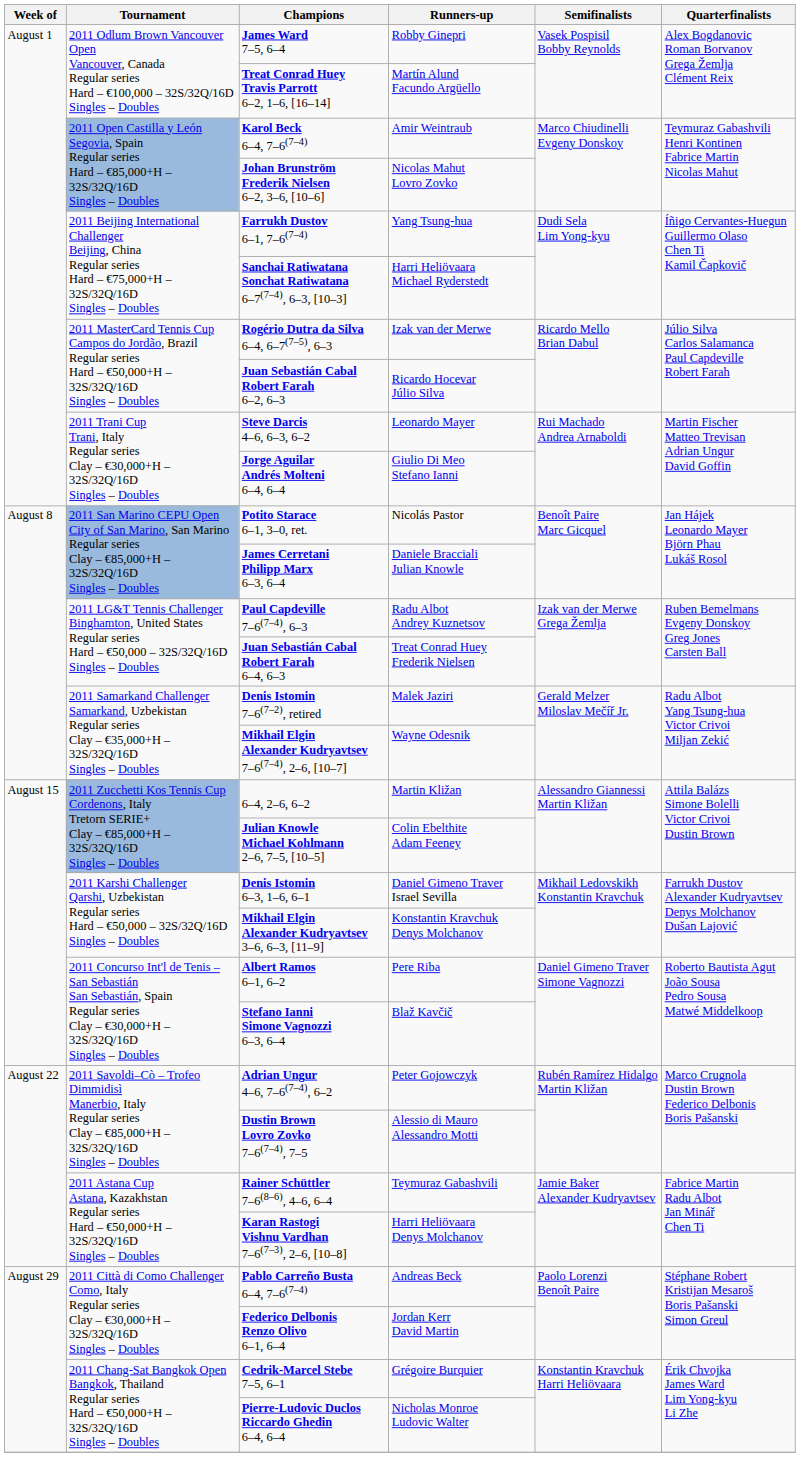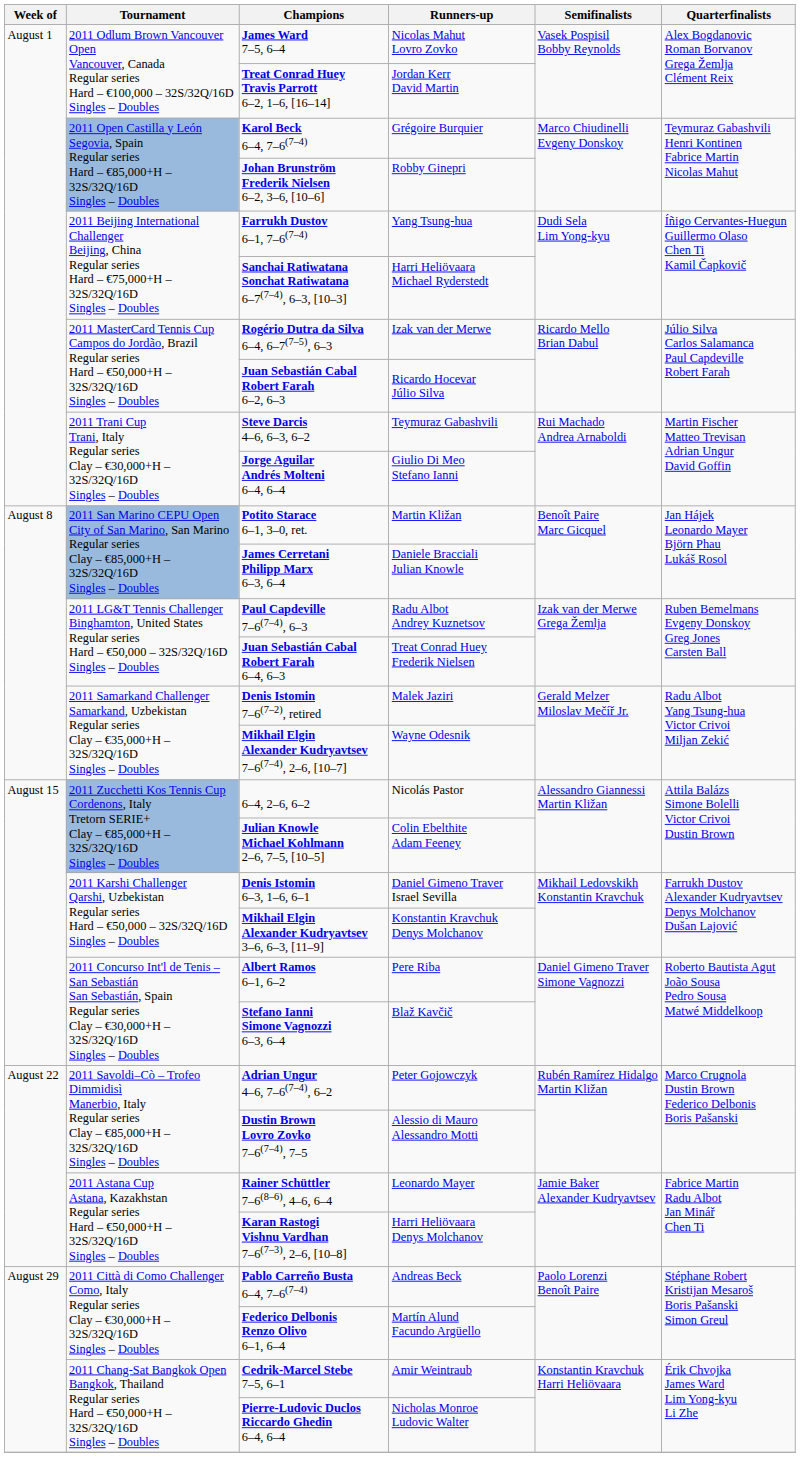 <table class=wikitable style=font-size:85%>
 <tr>
 <th width=75>Week of</th>
 <th width=250>Tournament</th>
 <th width=210>Champions</th>
 <th width=210>Runners-up</th>
 <th width=170>Semifinalists</th>
 <th width=170>Quarterfinalists</th>
 </tr>
 <tr valign=top>
 <td rowspan=10>August 1</td>
 <td rowspan=2><a href='#'>2011 Odlum Brown Vancouver Open</a><br> <a href='#'>Vancouver</a>, Canada<br>Regular series<br>Hard – €100,000 – 32S/32Q/16D<br><a href='#'>Singles</a> – <a href='#'>Doubles</a></td>
 <td> <strong><a href='#'>James Ward</a></strong><br>7–5, 6–4</td>
-<td> <a href='#'>Robby Ginepri</a></td>
+<td> <a href='#'>Nicolas Mahut</a><br> <a href='#'>Lovro Zovko</a></td>
 <td rowspan=2> <a href='#'>Vasek Pospisil</a><br> <a href='#'>Bobby Reynolds</a></td>
 <td rowspan=2> <a href='#'>Alex Bogdanovic</a><br> <a href='#'>Roman Borvanov</a><br> <a href='#'>Grega Žemlja</a><br> <a href='#'>Clément Reix</a></td>
 </tr>
 <tr valign=top>
 <td> <strong><a href='#'>Treat Conrad Huey</a></strong><br> <strong><a href='#'>Travis Parrott</a></strong><br>6–2, 1–6, [16–14]</td>
-<td> <a href='#'>Martín Alund</a><br> <a href='#'>Facundo Argüello</a></td>
+<td> <a href='#'>Jordan Kerr</a><br> <a href='#'>David Martin</a></td>
 </tr>
 <tr valign=top>
 <td bgcolor=#99BADD rowspan=2><a href='#'>2011 Open Castilla y León</a><br> <a href='#'>Segovia</a>, Spain<br>Regular series<br>Hard – €85,000+H – 32S/32Q/16D<br><a href='#'>Singles</a> – <a href='#'>Doubles</a></td>
 <td> <strong><a href='#'>Karol Beck</a></strong><br>6–4, 7–6<sup>(7–4)</sup></td>
-<td> <a href='#'>Amir Weintraub</a></td>
+<td> <a href='#'>Grégoire Burquier</a></td>
 <td rowspan=2> <a href='#'>Marco Chiudinelli</a><br> <a href='#'>Evgeny Donskoy</a></td>
 <td rowspan=2> <a href='#'>Teymuraz Gabashvili</a><br> <a href='#'>Henri Kontinen</a><br> <a href='#'>Fabrice Martin</a><br> <a href='#'>Nicolas Mahut</a></td>
 </tr>
 <tr valign=top>
 <td> <strong><a href='#'>Johan Brunström</a></strong><br> <strong><a href='#'>Frederik Nielsen</a></strong><br>6–2, 3–6, [10–6]</td>
-<td> <a href='#'>Nicolas Mahut</a><br> <a href='#'>Lovro Zovko</a></td>
+<td> <a href='#'>Robby Ginepri</a></td>
 </tr>
 <tr valign=top>
 <td rowspan=2><a href='#'>2011 Beijing International Challenger</a><br> <a href='#'>Beijing</a>, China<br>Regular series<br>Hard – €75,000+H – 32S/32Q/16D<br><a href='#'>Singles</a> – <a href='#'>Doubles</a></td>
 <td> <strong><a href='#'>Farrukh Dustov</a></strong><br>6–1, 7–6<sup>(7–4)</sup></td>
 <td> <a href='#'>Yang Tsung-hua</a></td>
 <td rowspan=2> <a href='#'>Dudi Sela</a><br> <a href='#'>Lim Yong-kyu</a></td>
 <td rowspan=2> <a href='#'>Íñigo Cervantes-Huegun</a><br> <a href='#'>Guillermo Olaso</a><br> <a href='#'>Chen Ti</a><br> <a href='#'>Kamil Čapkovič</a></td>
 </tr>
 <tr valign=top>
 <td> <strong><a href='#'>Sanchai Ratiwatana</a></strong><br> <strong><a href='#'>Sonchat Ratiwatana</a></strong><br>6–7<sup>(7–4)</sup>, 6–3, [10–3]</td>
 <td> <a href='#'>Harri Heliövaara</a><br> <a href='#'>Michael Ryderstedt</a></td>
 </tr>
 <tr valign=top>
 <td rowspan=2><a href='#'>2011 MasterCard Tennis Cup</a><br><a href='#'>Campos do Jordão</a>, Brazil<br>Regular series<br>Hard – €50,000+H – 32S/32Q/16D<br><a href='#'>Singles</a> – <a href='#'>Doubles</a></td>
 <td> <strong><a href='#'>Rogério Dutra da Silva</a></strong><br>6–4, 6–7<sup>(7–5)</sup>, 6–3</td>
 <td> <a href='#'>Izak van der Merwe</a></td>
 <td rowspan=2> <a href='#'>Ricardo Mello</a><br> <a href='#'>Brian Dabul</a></td>
 <td rowspan=2> <a href='#'>Júlio Silva</a><br> <a href='#'>Carlos Salamanca</a><br> <a href='#'>Paul Capdeville</a><br> <a href='#'>Robert Farah</a></td>
 </tr>
 <tr valign=top7>
 <td> <strong><a href='#'>Juan Sebastián Cabal</a><br> <a href='#'>Robert Farah</a></strong><br>6–2, 6–3</td>
 <td> <a href='#'>Ricardo Hocevar</a><br> <a href='#'>Júlio Silva</a></td>
 </tr>
 <tr valign=top>
 <td rowspan=2><a href='#'>2011 Trani Cup</a><br> <a href='#'>Trani</a>, Italy<br>Regular series<br>Clay – €30,000+H – 32S/32Q/16D<br><a href='#'>Singles</a> – <a href='#'>Doubles</a></td>
 <td> <strong><a href='#'>Steve Darcis</a></strong><br>4–6, 6–3, 6–2</td>
-<td> <a href='#'>Leonardo Mayer</a></td>
+<td> <a href='#'>Teymuraz Gabashvili</a></td>
 <td rowspan=2> <a href='#'>Rui Machado</a><br> <a href='#'>Andrea Arnaboldi</a></td>
 <td rowspan=2> <a href='#'>Martin Fischer</a><br> <a href='#'>Matteo Trevisan</a><br> <a href='#'>Adrian Ungur</a><br> <a href='#'>David Goffin</a></td>
 </tr>
 <tr valign=top>
 <td> <strong><a href='#'>Jorge Aguilar</a></strong><br> <strong><a href='#'>Andrés Molteni</a></strong><br>6–4, 6–4</td>
 <td> <a href='#'>Giulio Di Meo</a><br> <a href='#'>Stefano Ianni</a></td>
 </tr>
 <tr valign=top>
 <td rowspan=6>August 8</td>
 <td bgcolor=#99BADD rowspan=2><a href='#'>2011 San Marino CEPU Open</a><br> <a href='#'>City of San Marino</a>, San Marino<br>Regular series<br>Clay – €85,000+H – 32S/32Q/16D<br><a href='#'>Singles</a> – <a href='#'>Doubles</a></td>
 <td> <strong><a href='#'>Potito Starace</a></strong><br>6–1, 3–0, ret.</td>
-<td> Nicolás Pastor</td>
+<td> <a href='#'>Martin Kližan</a></td>
 <td rowspan=2> <a href='#'>Benoît Paire</a><br> <a href='#'>Marc Gicquel</a></td>
 <td rowspan=2> <a href='#'>Jan Hájek</a><br> <a href='#'>Leonardo Mayer</a><br> <a href='#'>Björn Phau</a><br> <a href='#'>Lukáš Rosol</a></td>
 </tr>
 <tr valign=top>
 <td> <strong><a href='#'>James Cerretani</a></strong><br> <strong><a href='#'>Philipp Marx</a></strong><br>6–3, 6–4</td>
 <td> <a href='#'>Daniele Bracciali</a><br> <a href='#'>Julian Knowle</a></td>
 </tr>
 <tr valign=top>
 <td rowspan=2><a href='#'>2011 LG&T Tennis Challenger</a><br><a href='#'>Binghamton</a>, United States<br>Regular series<br>Hard – €50,000 – 32S/32Q/16D<br><a href='#'>Singles</a> – <a href='#'>Doubles</a></td>
 <td> <strong><a href='#'>Paul Capdeville</a></strong><br>7–6<sup>(7–4)</sup>, 6–3</td>
 <td> <a href='#'>Radu Albot</a><br> <a href='#'>Andrey Kuznetsov</a></td>
 <td rowspan=2> <a href='#'>Izak van der Merwe</a><br> <a href='#'>Grega Žemlja</a></td>
 <td rowspan=2> <a href='#'>Ruben Bemelmans</a><br> <a href='#'>Evgeny Donskoy</a><br> <a href='#'>Greg Jones</a><br> <a href='#'>Carsten Ball</a></td>
 </tr>
 <tr valign=top>
 <td> <strong><a href='#'>Juan Sebastián Cabal</a></strong><br> <strong><a href='#'>Robert Farah</a></strong><br>6–4, 6–3</td>
 <td> <a href='#'>Treat Conrad Huey</a><br> <a href='#'>Frederik Nielsen</a></td>
 </tr>
 <tr valign=top>
 <td rowspan=2><a href='#'>2011 Samarkand Challenger</a><br> <a href='#'>Samarkand</a>, Uzbekistan<br>Regular series<br>Clay – €35,000+H – 32S/32Q/16D<br><a href='#'>Singles</a> – <a href='#'>Doubles</a></td>
 <td> <strong><a href='#'>Denis Istomin</a></strong><br>7–6<sup>(7–2)</sup>, retired</td>
 <td> <a href='#'>Malek Jaziri</a></td>
 <td rowspan=2> <a href='#'>Gerald Melzer</a><br> <a href='#'>Miloslav Mečíř Jr.</a></td>
 <td rowspan=2> <a href='#'>Radu Albot</a><br> <a href='#'>Yang Tsung-hua</a><br> <a href='#'>Victor Crivoi</a><br> <a href='#'>Miljan Zekić</a></td>
 </tr>
 <tr valign=top>
 <td> <strong><a href='#'>Mikhail Elgin</a></strong><br> <strong><a href='#'>Alexander Kudryavtsev</a></strong><br>7–6<sup>(7–4)</sup>, 2–6, [10–7]</td>
 <td> <a href='#'>Wayne Odesnik</a></td>
 </tr>
 <tr valign=top>
 <td rowspan=6>August 15</td>
 <td bgcolor=#99BADD rowspan=2><a href='#'>2011 Zucchetti Kos Tennis Cup</a><br> <a href='#'>Cordenons</a>, Italy<br>Tretorn SERIE+<br>Clay – €85,000+H – 32S/32Q/16D<br><a href='#'>Singles</a> – <a href='#'>Doubles</a></td>
 <td><br>6–4, 2–6, 6–2</td>
-<td> <a href='#'>Martin Kližan</a></td>
+<td> Nicolás Pastor</td>
 <td rowspan=2> <a href='#'>Alessandro Giannessi</a><br> <a href='#'>Martin Kližan</a></td>
 <td rowspan=2> <a href='#'>Attila Balázs</a><br> <a href='#'>Simone Bolelli</a><br> <a href='#'>Victor Crivoi</a><br> <a href='#'>Dustin Brown</a></td>
 </tr>
 <tr valign=top>
 <td> <strong><a href='#'>Julian Knowle</a></strong><br> <strong><a href='#'>Michael Kohlmann</a></strong><br>2–6, 7–5, [10–5]</td>
 <td> <a href='#'>Colin Ebelthite</a><br> <a href='#'>Adam Feeney</a></td>
 </tr>
 <tr valign=top>
 <td rowspan=2><a href='#'>2011 Karshi Challenger</a><br> <a href='#'>Qarshi</a>, Uzbekistan<br>Regular series<br>Hard – €50,000 – 32S/32Q/16D<br><a href='#'>Singles</a> – <a href='#'>Doubles</a></td>
 <td> <strong><a href='#'>Denis Istomin</a></strong><br>6–3, 1–6, 6–1</td>
 <td> <a href='#'>Daniel Gimeno Traver</a><br> Israel Sevilla</td>
 <td rowspan=2> <a href='#'>Mikhail Ledovskikh</a><br> <a href='#'>Konstantin Kravchuk</a></td>
 <td rowspan=2> <a href='#'>Farrukh Dustov</a><br> <a href='#'>Alexander Kudryavtsev</a><br> <a href='#'>Denys Molchanov</a><br> <a href='#'>Dušan Lajović</a></td>
 </tr>
 <tr valign=top>
 <td> <strong><a href='#'>Mikhail Elgin</a></strong><br> <strong><a href='#'>Alexander Kudryavtsev</a></strong><br>3–6, 6–3, [11–9]</td>
 <td> <a href='#'>Konstantin Kravchuk</a><br> <a href='#'>Denys Molchanov</a></td>
 </tr>
 <tr valign=top>
 <td rowspan=2><a href='#'>2011 Concurso Int'l de Tenis – San Sebastián</a><br> <a href='#'>San Sebastián</a>, Spain<br>Regular series<br>Clay – €30,000+H – 32S/32Q/16D<br><a href='#'>Singles</a> – <a href='#'>Doubles</a></td>
 <td><strong> <a href='#'>Albert Ramos</a></strong><br>6–1, 6–2</td>
 <td> <a href='#'>Pere Riba</a></td>
 <td rowspan=2> <a href='#'>Daniel Gimeno Traver</a><br> <a href='#'>Simone Vagnozzi</a></td>
 <td rowspan=2> <a href='#'>Roberto Bautista Agut</a><br> <a href='#'>João Sousa</a><br> <a href='#'>Pedro Sousa</a><br> <a href='#'>Matwé Middelkoop</a></td>
 </tr>
 <tr valign=top>
 <td> <strong><a href='#'>Stefano Ianni</a></strong><br> <strong><a href='#'>Simone Vagnozzi</a></strong><br>6–3, 6–4</td>
 <td> <a href='#'>Blaž Kavčič</a></td>
 </tr>
 <tr valign=top>
 <td rowspan=4>August 22</td>
 <td rowspan=2><a href='#'>2011 Savoldi–Cò – Trofeo Dimmidisì</a><br> <a href='#'>Manerbio</a>, Italy<br>Regular series<br>Clay – €85,000+H – 32S/32Q/16D<br><a href='#'>Singles</a> – <a href='#'>Doubles</a></td>
 <td> <strong><a href='#'>Adrian Ungur</a></strong><br>4–6, 7–6<sup>(7–4)</sup>, 6–2</td>
 <td> <a href='#'>Peter Gojowczyk</a></td>
 <td rowspan=2> <a href='#'>Rubén Ramírez Hidalgo</a><br> <a href='#'>Martin Kližan</a></td>
 <td rowspan=2> <a href='#'>Marco Crugnola</a><br> <a href='#'>Dustin Brown</a><br> <a href='#'>Federico Delbonis</a><br> <a href='#'>Boris Pašanski</a></td>
 </tr>
 <tr valign=top>
 <td> <strong><a href='#'>Dustin Brown</a></strong><br> <strong><a href='#'>Lovro Zovko</a></strong><br>7–6<sup>(7–4)</sup>, 7–5</td>
 <td> <a href='#'>Alessio di Mauro</a><br> <a href='#'>Alessandro Motti</a></td>
 </tr>
 <tr valign=top>
 <td rowspan=2><a href='#'>2011 Astana Cup</a><br> <a href='#'>Astana</a>, Kazakhstan<br>Regular series<br>Hard – €50,000+H – 32S/32Q/16D<br><a href='#'>Singles</a> – <a href='#'>Doubles</a></td>
 <td> <strong><a href='#'>Rainer Schüttler</a></strong><br>7–6<sup>(8–6)</sup>, 4–6, 6–4</td>
-<td> <a href='#'>Teymuraz Gabashvili</a></td>
+<td> <a href='#'>Leonardo Mayer</a></td>
 <td rowspan=2> <a href='#'>Jamie Baker</a><br> <a href='#'>Alexander Kudryavtsev</a></td>
 <td rowspan=2> <a href='#'>Fabrice Martin</a><br> <a href='#'>Radu Albot</a><br> <a href='#'>Jan Minář</a><br> <a href='#'>Chen Ti</a></td>
 </tr>
 <tr valign=top>
 <td> <strong><a href='#'>Karan Rastogi</a></strong><br> <strong><a href='#'>Vishnu Vardhan</a></strong><br>7–6<sup>(7–3)</sup>, 2–6, [10–8]</td>
 <td> <a href='#'>Harri Heliövaara</a><br> <a href='#'>Denys Molchanov</a></td>
 </tr>
 <tr valign=top>
 <td rowspan=4>August 29</td>
 <td rowspan=2><a href='#'>2011 Città di Como Challenger</a><br> <a href='#'>Como</a>, Italy<br>Regular series<br>Clay – €30,000+H – 32S/32Q/16D<br><a href='#'>Singles</a> – <a href='#'>Doubles</a></td>
 <td> <strong><a href='#'>Pablo Carreño Busta</a></strong><br>6–4, 7–6<sup>(7–4)</sup></td>
 <td> <a href='#'>Andreas Beck</a></td>
 <td rowspan=2> <a href='#'>Paolo Lorenzi</a><br> <a href='#'>Benoît Paire</a></td>
 <td rowspan=2> <a href='#'>Stéphane Robert</a><br> <a href='#'>Kristijan Mesaroš</a><br> <a href='#'>Boris Pašanski</a><br> <a href='#'>Simon Greul</a></td>
 </tr>
 <tr valign=top>
 <td> <strong><a href='#'>Federico Delbonis</a></strong><br> <strong><a href='#'>Renzo Olivo</a></strong><br>6–1, 6–4</td>
-<td> <a href='#'>Jordan Kerr</a><br> <a href='#'>David Martin</a></td>
+<td> <a href='#'>Martín Alund</a><br> <a href='#'>Facundo Argüello</a></td>
 </tr>
 <tr valign=top>
 <td rowspan=2><a href='#'>2011 Chang-Sat Bangkok Open</a><br> <a href='#'>Bangkok</a>, Thailand<br>Regular series<br>Hard – €50,000+H – 32S/32Q/16D<br><a href='#'>Singles</a> – <a href='#'>Doubles</a></td>
 <td> <strong><a href='#'>Cedrik-Marcel Stebe</a></strong><br>7–5, 6–1</td>
-<td> <a href='#'>Grégoire Burquier</a></td>
+<td> <a href='#'>Amir Weintraub</a></td>
 <td rowspan=2> <a href='#'>Konstantin Kravchuk</a><br> <a href='#'>Harri Heliövaara</a></td>
 <td rowspan=2> <a href='#'>Érik Chvojka</a><br> <a href='#'>James Ward</a><br> <a href='#'>Lim Yong-kyu</a><br> <a href='#'>Li Zhe</a></td>
 </tr>
 <tr valign=top>
 <td> <strong><a href='#'>Pierre-Ludovic Duclos</a></strong><br> <strong><a href='#'>Riccardo Ghedin</a></strong><br>6–4, 6–4</td>
 <td> <a href='#'>Nicholas Monroe</a><br> <a href='#'>Ludovic Walter</a></td>
 </tr>
 <tr valign=top>
 </tr>
 </table>
